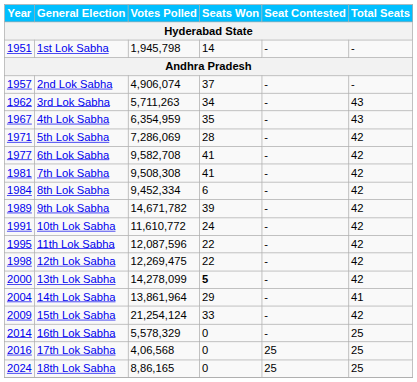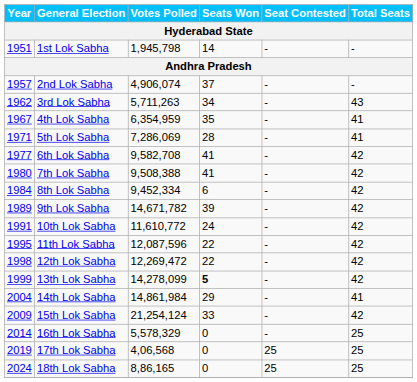 <table class="wikitable">
 <tr>
 <th style="background-color:#00BFFF; color:white">Year</th>
 <th style="background-color:#00BFFF; color:white">General Election</th>
 <th style="background-color:#00BFFF; color:white">Votes Polled</th>
 <th style="background-color:#00BFFF; color:white">Seats Won</th>
 <th style="background-color:#00BFFF; color:white">Seat Contested</th>
 <th style="background-color:#00BFFF; color:white">Total Seats</th>
 </tr>
 <tr>
 <th colspan=6>Hyderabad State</th>
 </tr>
 <tr>
 <td><a href='#'>1951</a></td>
 <td><a href='#'>1st Lok Sabha</a></td>
 <td>1,945,798</td>
 <td>14</td>
 <td>-</td>
 <td>-</td>
 </tr>
 <tr>
 <th colspan=6>Andhra Pradesh</th>
 </tr>
 <tr>
 <td><a href='#'>1957</a></td>
 <td><a href='#'>2nd Lok Sabha</a></td>
 <td>4,906,074</td>
 <td>37</td>
 <td>-</td>
 <td>-</td>
 </tr>
 <tr>
 <td><a href='#'>1962</a></td>
 <td><a href='#'>3rd Lok Sabha</a></td>
 <td>5,711,263</td>
 <td>34</td>
 <td>-</td>
 <td>43</td>
 </tr>
 <tr>
 <td><a href='#'>1967</a></td>
 <td><a href='#'>4th Lok Sabha</a></td>
 <td>6,354,959</td>
 <td>35</td>
 <td>-</td>
-<td>43</td>
+<td>41</td>
 </tr>
 <tr>
 <td><a href='#'>1971</a></td>
 <td><a href='#'>5th Lok Sabha</a></td>
 <td>7,286,069</td>
 <td>28</td>
 <td>-</td>
-<td>42</td>
+<td>41</td>
 </tr>
 <tr>
 <td><a href='#'>1977</a></td>
 <td><a href='#'>6th Lok Sabha</a></td>
 <td>9,582,708</td>
 <td>41</td>
 <td>-</td>
 <td>42</td>
 </tr>
 <tr>
-<td><a href='#'>1981</a></td>
+<td><a href='#'>1980</a></td>
 <td><a href='#'>7th Lok Sabha</a></td>
-<td>9,508,308</td>
+<td>9,508,388</td>
 <td>41</td>
 <td>-</td>
 <td>42</td>
 </tr>
 <tr>
 <td><a href='#'>1984</a></td>
 <td><a href='#'>8th Lok Sabha</a></td>
 <td>9,452,334</td>
 <td>6</td>
 <td>-</td>
 <td>42</td>
 </tr>
 <tr>
 <td><a href='#'>1989</a></td>
 <td><a href='#'>9th Lok Sabha</a></td>
 <td>14,671,782</td>
 <td>39</td>
 <td>-</td>
 <td>42</td>
 </tr>
 <tr>
 <td><a href='#'>1991</a></td>
 <td><a href='#'>10th Lok Sabha</a></td>
 <td>11,610,772</td>
 <td>24</td>
 <td>-</td>
 <td>42</td>
 </tr>
 <tr>
 <td><a href='#'>1995</a></td>
 <td><a href='#'>11th Lok Sabha</a></td>
 <td>12,087,596</td>
 <td>22</td>
 <td>-</td>
 <td>42</td>
 </tr>
 <tr>
 <td><a href='#'>1998</a></td>
 <td><a href='#'>12th Lok Sabha</a></td>
-<td>12,269,475</td>
+<td>12,269,472</td>
 <td>22</td>
 <td>-</td>
 <td>42</td>
 </tr>
 <tr>
-<td><a href='#'>2000</a></td>
+<td><a href='#'>1999</a></td>
 <td><a href='#'>13th Lok Sabha</a></td>
 <td>14,278,099</td>
 <td><strong>5</strong></td>
 <td>-</td>
 <td>42</td>
 </tr>
 <tr>
 <td><a href='#'>2004</a></td>
 <td><a href='#'>14th Lok Sabha</a></td>
-<td>13,861,964</td>
+<td>14,861,984</td>
 <td>29</td>
 <td>-</td>
 <td>41</td>
 </tr>
 <tr>
 <td><a href='#'>2009</a></td>
 <td><a href='#'>15th Lok Sabha</a></td>
 <td>21,254,124</td>
 <td>33</td>
 <td>-</td>
 <td>42</td>
 </tr>
 <tr>
 <td><a href='#'>2014</a></td>
 <td><a href='#'>16th Lok Sabha</a></td>
 <td>5,578,329</td>
 <td>0</td>
 <td>-</td>
 <td>25</td>
 </tr>
 <tr>
-<td><a href='#'>2016</a></td>
+<td><a href='#'>2019</a></td>
 <td><a href='#'>17th Lok Sabha</a></td>
 <td>4,06,568</td>
 <td>0</td>
 <td>25</td>
 <td>25</td>
 </tr>
 <tr>
 <td><a href='#'>2024</a></td>
 <td><a href='#'>18th Lok Sabha</a></td>
 <td>8,86,165</td>
 <td>0</td>
 <td>25</td>
 <td>25</td>
 </tr>
 <tr>
 </tr>
 </table>
